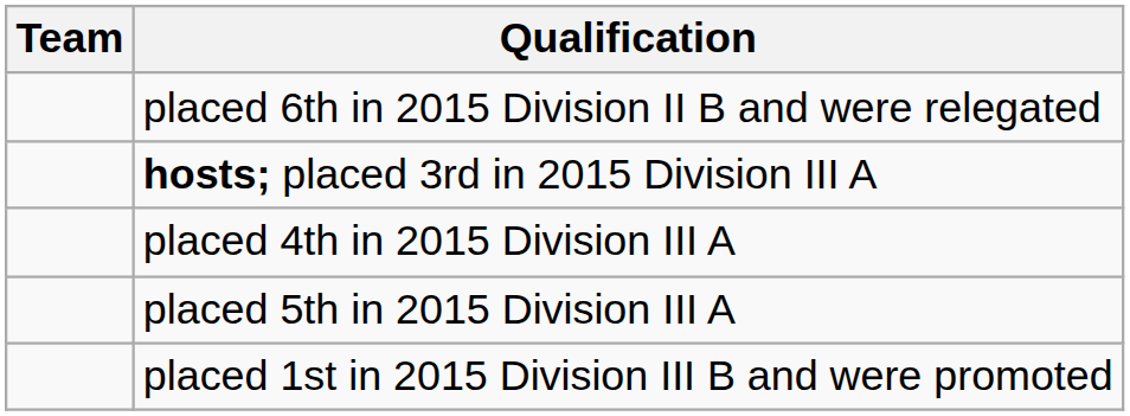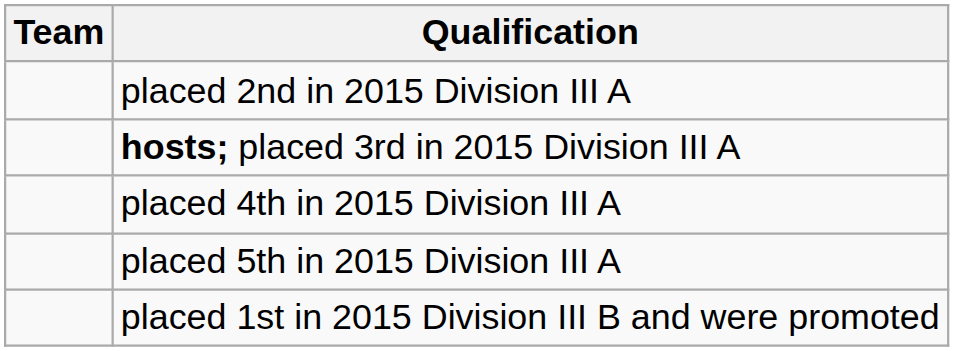 <table class="wikitable">
 <tr>
 <th>Team</th>
 <th>Qualification</th>
 </tr>
 <tr>
 <td></td>
-<td>placed 6th in 2015 Division II B and were relegated</td>
+<td>placed 2nd in 2015 Division III A</td>
 </tr>
 <tr>
 <td></td>
 <td><strong>hosts;</strong> placed 3rd in 2015 Division III A</td>
 </tr>
 <tr>
 <td></td>
 <td>placed 4th in 2015 Division III A</td>
 </tr>
 <tr>
 <td></td>
 <td>placed 5th in 2015 Division III A</td>
 </tr>
 <tr>
 <td></td>
 <td>placed 1st in 2015 Division III B and were promoted</td>
 </tr>
 </table>
